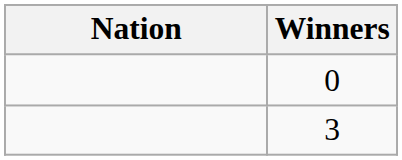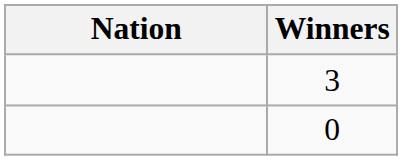 <table class="wikitable" width="200">
 <tr>
 <th width=150px>Nation</th>
 <th width=50px>Winners</th>
 </tr>
 <tr>
 <td></td>
-<td align="center">0</td>
+<td align="center">3</td>
 </tr>
 <tr>
 <td></td>
-<td align="center">3</td>
+<td align="center">0</td>
 </tr>
 </table>
